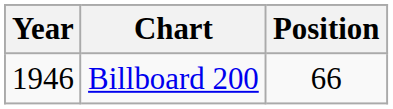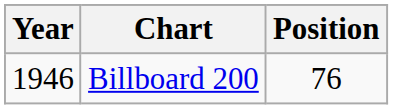 <table class="wikitable">
 <tr>
 <th>Year</th>
 <th>Chart</th>
 <th>Position</th>
 </tr>
 <tr>
 <td>1946</td>
 <td><a href='#'>Billboard 200</a></td>
-<td align="center">66</td>
+<td align="center">76</td>
 </tr>
 </table>
